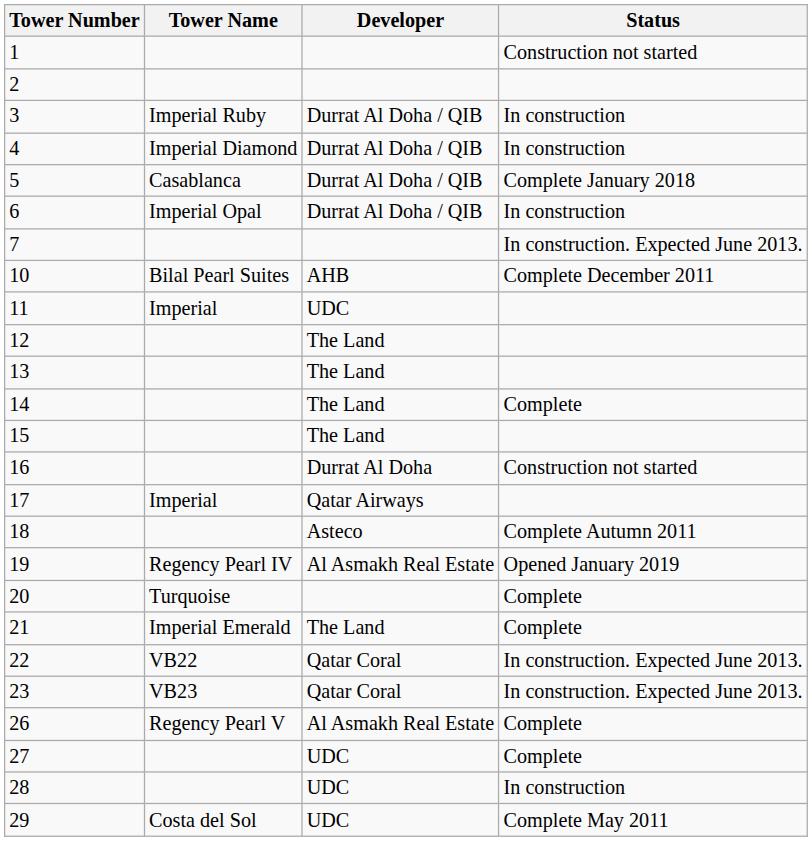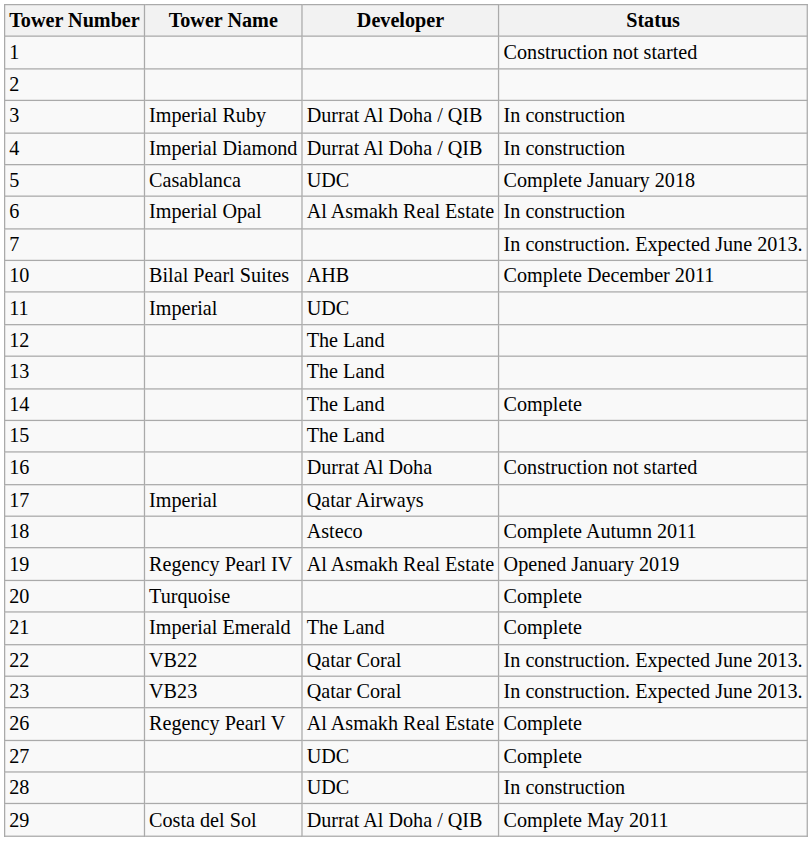 <table class="wikitable">
 <tr>
 <th>Tower Number</th>
 <th>Tower Name</th>
 <th>Developer</th>
 <th>Status</th>
 </tr>
 <tr>
 <td>1</td>
 <td></td>
 <td></td>
 <td>Construction not started</td>
 </tr>
 <tr>
 <td>2</td>
 <td></td>
 <td></td>
 <td></td>
 </tr>
 <tr>
 <td>3</td>
 <td>Imperial Ruby</td>
 <td>Durrat Al Doha / QIB</td>
 <td>In construction</td>
 </tr>
 <tr>
 <td>4</td>
 <td>Imperial Diamond</td>
 <td>Durrat Al Doha / QIB</td>
 <td>In construction</td>
 </tr>
 <tr>
 <td>5</td>
 <td>Casablanca</td>
-<td>Durrat Al Doha / QIB</td>
+<td>UDC</td>
 <td>Complete January 2018</td>
 </tr>
 <tr>
 <td>6</td>
 <td>Imperial Opal</td>
-<td>Durrat Al Doha / QIB</td>
+<td>Al Asmakh Real Estate</td>
 <td>In construction</td>
 </tr>
 <tr>
 <td>7</td>
 <td></td>
 <td></td>
 <td>In construction. Expected June 2013.</td>
 </tr>
 <tr>
 <td>10</td>
 <td>Bilal Pearl Suites</td>
 <td>AHB</td>
 <td>Complete December 2011</td>
 </tr>
 <tr>
 <td>11</td>
 <td>Imperial</td>
 <td>UDC</td>
 <td></td>
 </tr>
 <tr>
 <td>12</td>
 <td></td>
 <td>The Land</td>
 <td></td>
 </tr>
 <tr>
 <td>13</td>
 <td></td>
 <td>The Land</td>
 <td></td>
 </tr>
 <tr>
 <td>14</td>
 <td></td>
 <td>The Land</td>
 <td>Complete</td>
 </tr>
 <tr>
 <td>15</td>
 <td></td>
 <td>The Land</td>
 <td></td>
 </tr>
 <tr>
 <td>16</td>
 <td></td>
 <td>Durrat Al Doha</td>
 <td>Construction not started</td>
 </tr>
 <tr>
 <td>17</td>
 <td>Imperial</td>
 <td>Qatar Airways</td>
 <td></td>
 </tr>
 <tr>
 <td>18</td>
 <td></td>
 <td>Asteco</td>
 <td>Complete Autumn 2011</td>
 </tr>
 <tr>
 <td>19</td>
 <td>Regency Pearl IV</td>
 <td>Al Asmakh Real Estate</td>
 <td>Opened January 2019</td>
 </tr>
 <tr>
 <td>20</td>
 <td>Turquoise</td>
 <td></td>
 <td>Complete</td>
 </tr>
 <tr>
 <td>21</td>
 <td>Imperial Emerald</td>
 <td>The Land</td>
 <td>Complete</td>
 </tr>
 <tr>
 <td>22</td>
 <td>VB22</td>
 <td>Qatar Coral</td>
 <td>In construction. Expected June 2013.</td>
 </tr>
 <tr>
 <td>23</td>
 <td>VB23</td>
 <td>Qatar Coral</td>
 <td>In construction. Expected June 2013.</td>
 </tr>
 <tr>
 <td>26</td>
 <td>Regency Pearl V</td>
 <td>Al Asmakh Real Estate</td>
 <td>Complete</td>
 </tr>
 <tr>
 <td>27</td>
 <td></td>
 <td>UDC</td>
 <td>Complete</td>
 </tr>
 <tr>
 <td>28</td>
 <td></td>
 <td>UDC</td>
 <td>In construction</td>
 </tr>
 <tr>
 <td>29</td>
 <td>Costa del Sol</td>
-<td>UDC</td>
+<td>Durrat Al Doha / QIB</td>
 <td>Complete May 2011</td>
 </tr>
 </table>
